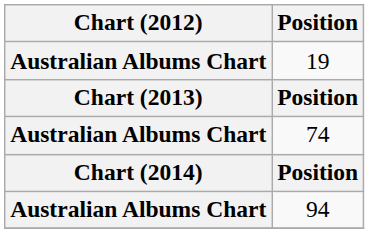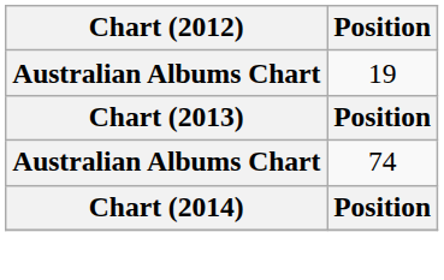 <table class="wikitable sortable plainrowheaders" style="text-align:center">
 <tr>
 <th scope="col">Chart (2012)</th>
 <th scope="col">Position</th>
 </tr>
 <tr>
 <th scope="row">Australian Albums Chart</th>
 <td>19</td>
 </tr>
 <tr>
 <th scope="col">Chart (2013)</th>
 <th scope="col">Position</th>
 </tr>
 <tr>
 <th scope="row">Australian Albums Chart</th>
 <td>74</td>
 </tr>
 <tr>
 <th scope="col">Chart (2014)</th>
 <th scope="col">Position</th>
 </tr>
 <tr>
-<th scope="row">Australian Albums Chart</th>
-<td>94</td>
-</tr>
-<tr>
 </tr>
 </table>
